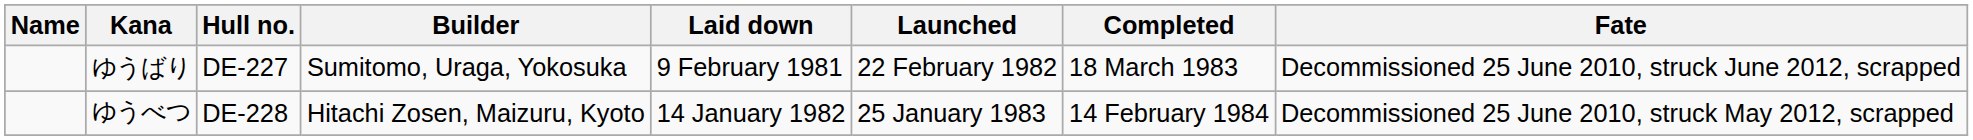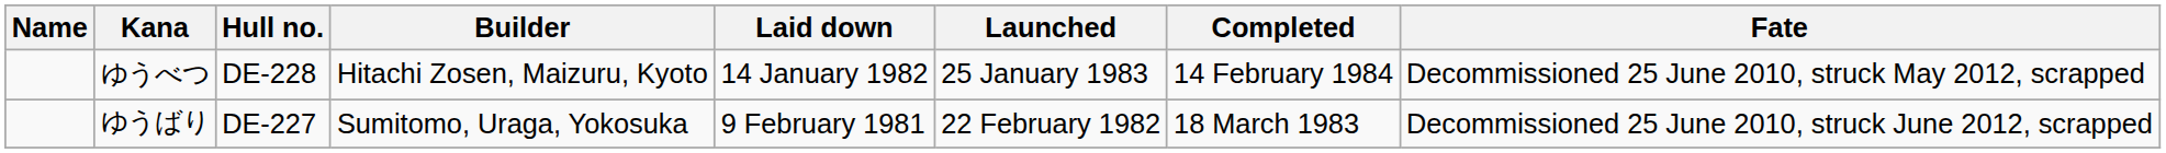 <table class="wikitable" style="font-size:90%;">
 <tr>
 <th>Name</th>
 <th>Kana</th>
 <th>Hull no.</th>
 <th>Builder</th>
 <th>Laid down</th>
 <th>Launched</th>
 <th>Completed</th>
 <th>Fate</th>
 </tr>
 <tr>
 <td></td>
+<td>ゆうべつ</td>
+<td>DE-228</td>
+<td>Hitachi Zosen, Maizuru, Kyoto</td>
+<td>14 January 1982</td>
+<td>25 January 1983</td>
+<td>14 February 1984</td>
+<td>Decommissioned 25 June 2010, struck May 2012, scrapped</td>
+</tr>
+<tr>
+<td></td>
 <td>ゆうばり</td>
 <td>DE-227</td>
 <td>Sumitomo, Uraga, Yokosuka</td>
 <td>9 February 1981</td>
 <td>22 February 1982</td>
 <td>18 March 1983</td>
 <td>Decommissioned 25 June 2010, struck June 2012, scrapped</td>
 </tr>
-<tr>
-<td></td>
-<td>ゆうべつ</td>
-<td>DE-228</td>
-<td>Hitachi Zosen, Maizuru, Kyoto</td>
-<td>14 January 1982</td>
-<td>25 January 1983</td>
-<td>14 February 1984</td>
-<td>Decommissioned 25 June 2010, struck May 2012, scrapped</td>
-</tr>
 </table>
